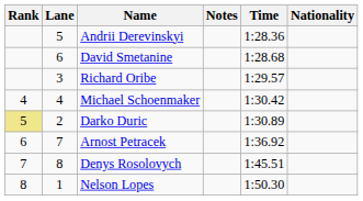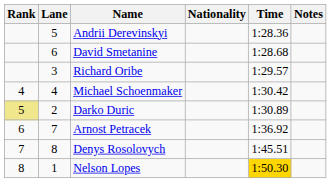 <table class="wikitable sortable" style="text-align:center">
 <tr>
 <th>Rank</th>
 <th>Lane</th>
 <th>Name</th>
+<th>Nationality</th>
+<th>Time</th>
 <th>Notes</th>
-<th>Time</th>
-<th>Nationality</th>
 </tr>
 <tr>
 <td></td>
 <td>5</td>
 <td align=left><a href='#'>Andrii Derevinskyi</a></td>
+<td align=left></td>
+<td>1:28.36</td>
 <td></td>
-<td>1:28.36</td>
-<td align=left></td>
 </tr>
 <tr>
 <td></td>
 <td>6</td>
 <td align=left><a href='#'>David Smetanine</a></td>
+<td align=left></td>
+<td>1:28.68</td>
 <td></td>
-<td>1:28.68</td>
-<td align=left></td>
 </tr>
 <tr>
 <td></td>
 <td>3</td>
 <td align=left><a href='#'>Richard Oribe</a></td>
+<td align=left></td>
+<td>1:29.57</td>
 <td></td>
-<td>1:29.57</td>
-<td align=left></td>
 </tr>
 <tr>
 <td>4</td>
 <td>4</td>
 <td align=left><a href='#'>Michael Schoenmaker</a></td>
+<td align=left></td>
+<td>1:30.42</td>
 <td></td>
-<td>1:30.42</td>
-<td align=left></td>
 </tr>
 <tr>
 <td style="background: khaki;">5</td>
 <td>2</td>
 <td align=left><a href='#'>Darko Duric</a></td>
+<td align=left></td>
+<td>1:30.89</td>
 <td></td>
-<td>1:30.89</td>
-<td align=left></td>
 </tr>
 <tr>
 <td>6</td>
 <td>7</td>
 <td align=left><a href='#'>Arnost Petracek</a></td>
+<td align=left></td>
+<td>1:36.92</td>
 <td></td>
-<td>1:36.92</td>
-<td align=left></td>
 </tr>
 <tr>
 <td>7</td>
 <td>8</td>
 <td align=left><a href='#'>Denys Rosolovych</a></td>
+<td align=left></td>
+<td>1:45.51</td>
 <td></td>
-<td>1:45.51</td>
-<td align=left></td>
 </tr>
 <tr>
 <td>8</td>
 <td>1</td>
 <td align=left><a href='#'>Nelson Lopes</a></td>
+<td align=left></td>
+<td style="background: gold;">1:50.30</td>
 <td></td>
-<td>1:50.30</td>
-<td align=left></td>
 </tr>
 </table>
